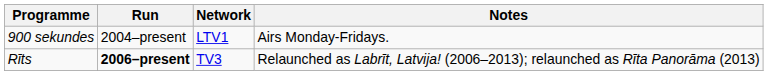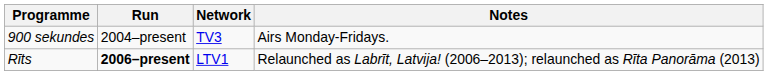 <table class="wikitable">
 <tr>
 <th>Programme</th>
 <th>Run</th>
 <th>Network</th>
 <th>Notes</th>
 </tr>
 <tr>
 <td><em>900 sekundes</em></td>
 <td>2004–present</td>
-<td><a href='#'>LTV1</a></td>
+<td><a href='#'>TV3</a></td>
 <td>Airs Monday-Fridays.</td>
 </tr>
 <tr>
 <td><em>Rīts</em></td>
 <td><strong>2006–present</strong></td>
-<td><a href='#'>TV3</a></td>
+<td><a href='#'>LTV1</a></td>
 <td>Relaunched as <em>Labrīt, Latvija!</em> (2006–2013); relaunched as <em>Rīta Panorāma</em> (2013)</td>
 </tr>
 </table>
